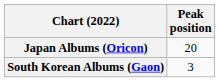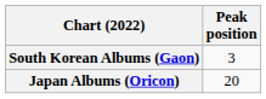 <table class="wikitable plainrowheaders" style="text-align:center">
 <tr>
 <th scope="col">Chart (2022)</th>
 <th scope="col">Peak<br>position</th>
 </tr>
 <tr>
+<th scope="row">South Korean Albums (<a href='#'>Gaon</a>)</th>
+<td>3</td>
+</tr>
+<tr>
 <th scope="row">Japan Albums (<a href='#'>Oricon</a>)</th>
 <td>20</td>
 </tr>
-<tr>
-<th scope="row">South Korean Albums (<a href='#'>Gaon</a>)</th>
-<td>3</td>
-</tr>
 </table>
